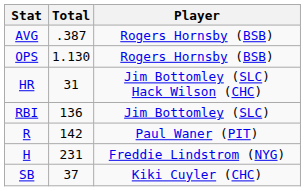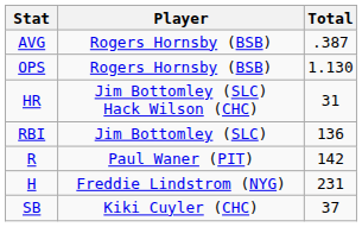 <table class="wikitable" style="text-align:center;">
 <tr>
 <th style="width:15%;">Stat</th>
+<th>Player</th>
 <th style="width:15%;">Total</th>
-<th>Player</th>
 </tr>
 <tr>
 <td><a href='#'>AVG</a></td>
+<td><a href='#'>Rogers Hornsby</a> (<a href='#'>BSB</a>)</td>
 <td>.387</td>
-<td><a href='#'>Rogers Hornsby</a> (<a href='#'>BSB</a>)</td>
 </tr>
 <tr>
 <td><a href='#'>OPS</a></td>
+<td><a href='#'>Rogers Hornsby</a> (<a href='#'>BSB</a>)</td>
 <td>1.130</td>
-<td><a href='#'>Rogers Hornsby</a> (<a href='#'>BSB</a>)</td>
 </tr>
 <tr>
 <td><a href='#'>HR</a></td>
+<td><a href='#'>Jim Bottomley</a> (<a href='#'>SLC</a>)<br><a href='#'>Hack Wilson</a> (<a href='#'>CHC</a>)</td>
 <td>31</td>
-<td><a href='#'>Jim Bottomley</a> (<a href='#'>SLC</a>)<br><a href='#'>Hack Wilson</a> (<a href='#'>CHC</a>)</td>
 </tr>
 <tr>
 <td><a href='#'>RBI</a></td>
+<td><a href='#'>Jim Bottomley</a> (<a href='#'>SLC</a>)</td>
 <td>136</td>
-<td><a href='#'>Jim Bottomley</a> (<a href='#'>SLC</a>)</td>
 </tr>
 <tr>
 <td><a href='#'>R</a></td>
+<td><a href='#'>Paul Waner</a> (<a href='#'>PIT</a>)</td>
 <td>142</td>
-<td><a href='#'>Paul Waner</a> (<a href='#'>PIT</a>)</td>
 </tr>
 <tr>
 <td><a href='#'>H</a></td>
+<td><a href='#'>Freddie Lindstrom</a> (<a href='#'>NYG</a>)</td>
 <td>231</td>
-<td><a href='#'>Freddie Lindstrom</a> (<a href='#'>NYG</a>)</td>
 </tr>
 <tr>
 <td><a href='#'>SB</a></td>
+<td><a href='#'>Kiki Cuyler</a> (<a href='#'>CHC</a>)</td>
 <td>37</td>
-<td><a href='#'>Kiki Cuyler</a> (<a href='#'>CHC</a>)</td>
 </tr>
 </table>
